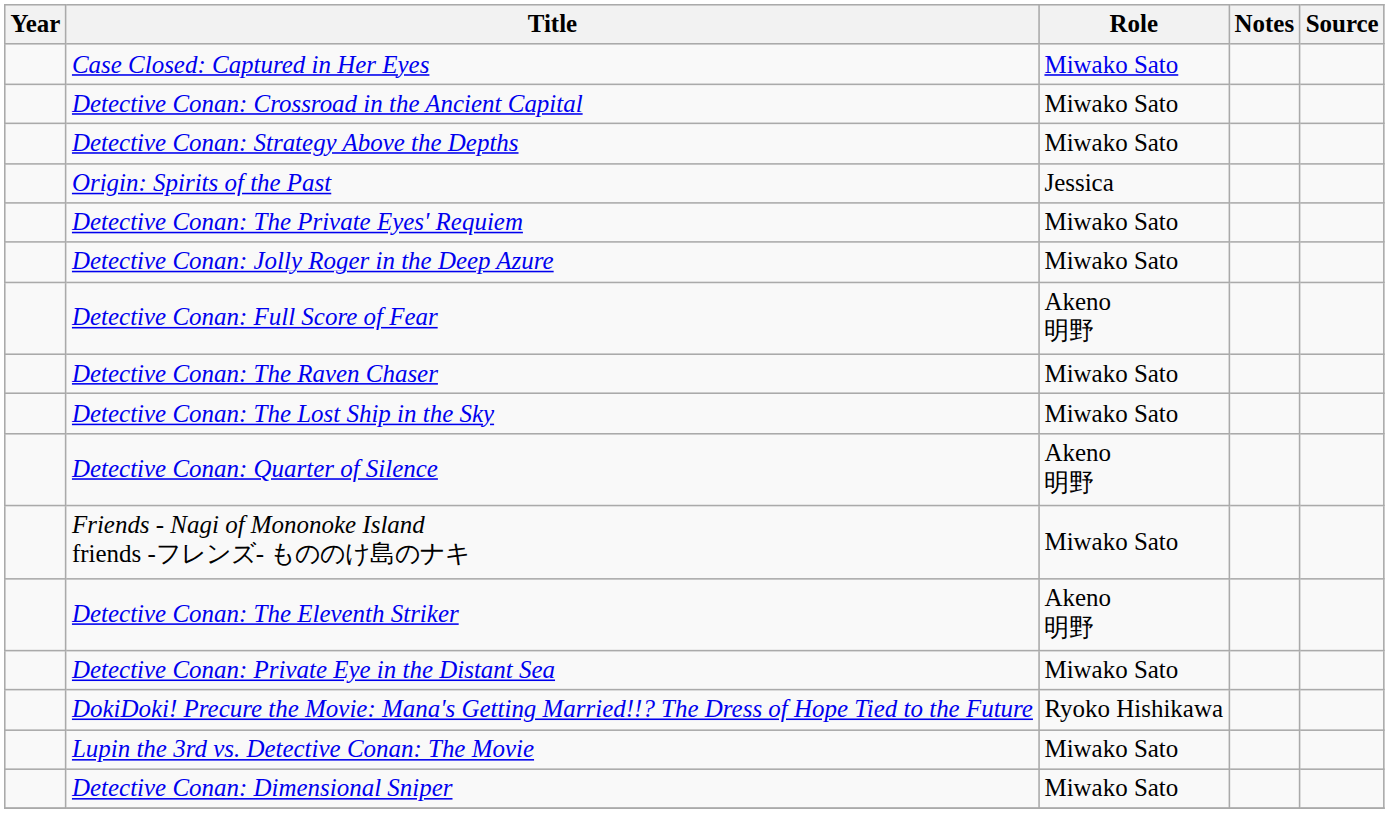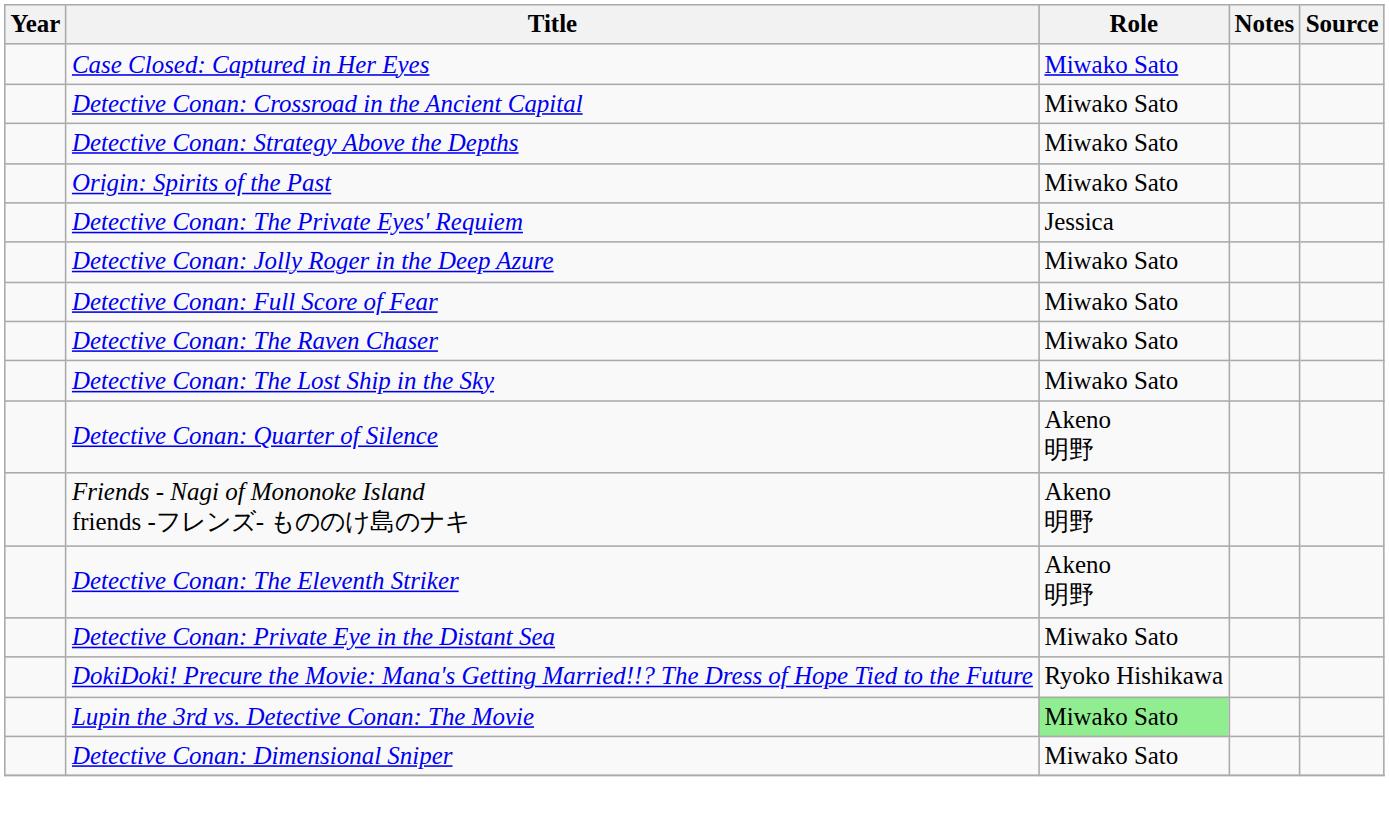 <table class="wikitable sortable plainrowheaders">
 <tr>
 <th>Year</th>
 <th>Title</th>
 <th>Role</th>
 <th class="unsortable">Notes</th>
 <th class="unsortable">Source</th>
 </tr>
 <tr>
 <td></td>
 <td><em><a href='#'>Case Closed: Captured in Her Eyes</a></em></td>
 <td><a href='#'>Miwako Sato</a></td>
 <td></td>
 <td></td>
 </tr>
 <tr>
 <td></td>
 <td><em><a href='#'>Detective Conan: Crossroad in the Ancient Capital</a></em></td>
 <td>Miwako Sato</td>
 <td></td>
 <td></td>
 </tr>
 <tr>
 <td></td>
 <td><em><a href='#'>Detective Conan: Strategy Above the Depths</a></em></td>
 <td>Miwako Sato</td>
 <td></td>
 <td></td>
 </tr>
 <tr>
 <td></td>
 <td><em><a href='#'>Origin: Spirits of the Past</a></em></td>
-<td>Jessica</td>
+<td>Miwako Sato</td>
 <td></td>
 <td></td>
 </tr>
 <tr>
 <td></td>
 <td><em><a href='#'>Detective Conan: The Private Eyes' Requiem</a></em></td>
-<td>Miwako Sato</td>
+<td>Jessica</td>
 <td></td>
 <td></td>
 </tr>
 <tr>
 <td></td>
 <td><em><a href='#'>Detective Conan: Jolly Roger in the Deep Azure</a></em></td>
 <td>Miwako Sato</td>
 <td></td>
 <td></td>
 </tr>
 <tr>
 <td></td>
 <td><em><a href='#'>Detective Conan: Full Score of Fear</a></em></td>
-<td>Akeno<br>明野</td>
+<td>Miwako Sato</td>
 <td></td>
 <td></td>
 </tr>
 <tr>
 <td></td>
 <td><em><a href='#'>Detective Conan: The Raven Chaser</a></em></td>
 <td>Miwako Sato</td>
 <td></td>
 <td></td>
 </tr>
 <tr>
 <td></td>
 <td><em><a href='#'>Detective Conan: The Lost Ship in the Sky</a></em></td>
 <td>Miwako Sato</td>
 <td></td>
 <td></td>
 </tr>
 <tr>
 <td></td>
 <td><em><a href='#'>Detective Conan: Quarter of Silence</a></em></td>
 <td>Akeno<br>明野</td>
 <td></td>
 <td></td>
 </tr>
 <tr>
 <td></td>
 <td><em>Friends - Nagi of Mononoke Island</em><br>friends -フレンズ- もののけ島のナキ</td>
-<td>Miwako Sato</td>
+<td>Akeno<br>明野</td>
 <td></td>
 <td></td>
 </tr>
 <tr>
 <td></td>
 <td><em><a href='#'>Detective Conan: The Eleventh Striker</a></em></td>
 <td>Akeno<br>明野</td>
 <td></td>
 <td></td>
 </tr>
 <tr>
 <td></td>
 <td><em><a href='#'>Detective Conan: Private Eye in the Distant Sea</a></em></td>
 <td>Miwako Sato</td>
 <td></td>
 <td></td>
 </tr>
 <tr>
 <td></td>
 <td><em><a href='#'>DokiDoki! Precure the Movie: Mana's Getting Married!!? The Dress of Hope Tied to the Future</a></em></td>
 <td>Ryoko Hishikawa</td>
 <td></td>
 <td></td>
 </tr>
 <tr>
 <td></td>
 <td><em><a href='#'>Lupin the 3rd vs. Detective Conan: The Movie</a></em></td>
-<td>Miwako Sato</td>
+<td style="background: lightgreen;">Miwako Sato</td>
 <td></td>
 <td></td>
 </tr>
 <tr>
 <td></td>
 <td><em><a href='#'>Detective Conan: Dimensional Sniper</a></em></td>
 <td>Miwako Sato</td>
 <td></td>
 <td></td>
 </tr>
 <tr>
 </tr>
 </table>
